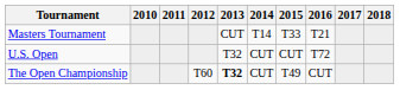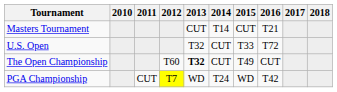 <table class="wikitable" style="font-size:95%;text-align:center;">
 <tr>
 <th>Tournament</th>
 <th>2010</th>
 <th>2011</th>
 <th>2012</th>
 <th>2013</th>
 <th>2014</th>
 <th>2015</th>
 <th>2016</th>
 <th>2017</th>
 <th>2018</th>
 </tr>
 <tr>
 <td align=left><a href='#'>Masters Tournament</a></td>
 <td style="background:#eeeeee;"></td>
 <td style="background:#eeeeee;"></td>
 <td style="background:#eeeeee;"></td>
 <td>CUT</td>
 <td>T14</td>
-<td>T33</td>
+<td>CUT</td>
 <td>T21</td>
 <td style="background:#eeeeee;"></td>
 <td style="background:#eeeeee;"></td>
 </tr>
 <tr>
 <td align=left><a href='#'>U.S. Open</a></td>
 <td style="background:#eeeeee;"></td>
 <td style="background:#eeeeee;"></td>
 <td style="background:#eeeeee;"></td>
 <td>T32</td>
 <td>CUT</td>
-<td>CUT</td>
+<td>T33</td>
 <td>T72</td>
 <td style="background:#eeeeee;"></td>
 <td style="background:#eeeeee;"></td>
 </tr>
 <tr>
 <td align=left><a href='#'>The Open Championship</a></td>
 <td style="background:#eeeeee;"></td>
 <td style="background:#eeeeee;"></td>
 <td>T60</td>
 <td><strong>T32</strong></td>
 <td>CUT</td>
 <td>T49</td>
 <td>CUT</td>
 <td style="background:#eeeeee;"></td>
 <td style="background:#eeeeee;"></td>
 </tr>
+<tr>
+<td align=left><a href='#'>PGA Championship</a></td>
+<td style="background:#eeeeee;"></td>
+<td>CUT</td>
+<td style="background:yellow;">T7</td>
+<td>WD</td>
+<td>T24</td>
+<td>WD</td>
+<td>T42</td>
+<td style="background:#eeeeee;"></td>
+<td style="background:#eeeeee;"></td>
+</tr>
 </table>
